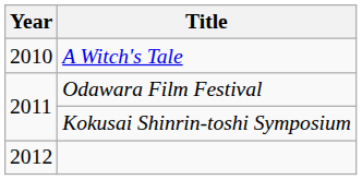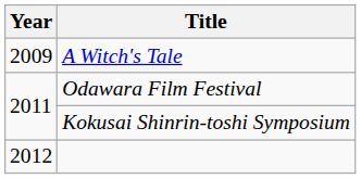 <table class="wikitable">
 <tr>
 <th>Year</th>
 <th>Title</th>
 </tr>
 <tr>
-<td>2010</td>
+<td>2009</td>
 <td><em><a href='#'>A Witch's Tale</a></em></td>
 </tr>
 <tr>
 <td rowspan="2">2011</td>
 <td><em>Odawara Film Festival</em></td>
 </tr>
 <tr>
 <td><em>Kokusai Shinrin-toshi Symposium</em></td>
 </tr>
 <tr>
 <td>2012</td>
 <td><em> </em></td>
 </tr>
 </table>
